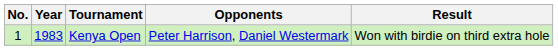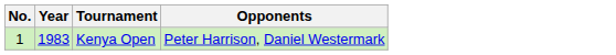 <table class="wikitable" style="font-size:95%;">
 <tr>
 <th>No.</th>
 <th>Year</th>
 <th>Tournament</th>
 <th>Opponents</th>
-<th>Result</th>
 </tr>
 <tr style="background:#D0F0C0;">
 <td align=center>1</td>
 <td><a href='#'>1983</a></td>
 <td><a href='#'>Kenya Open</a></td>
 <td> <a href='#'>Peter Harrison</a>,  <a href='#'>Daniel Westermark</a></td>
-<td>Won with birdie on third extra hole</td>
 </tr>
 </table>
